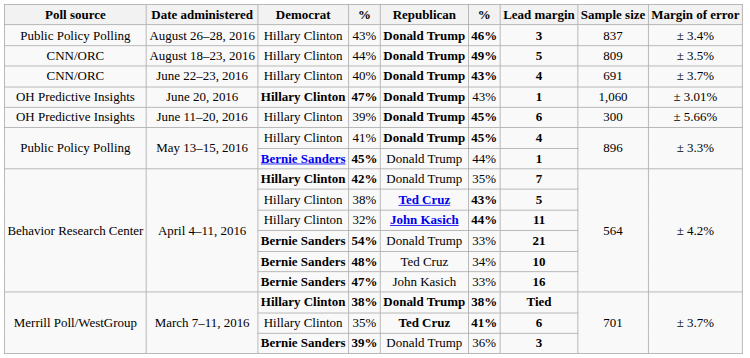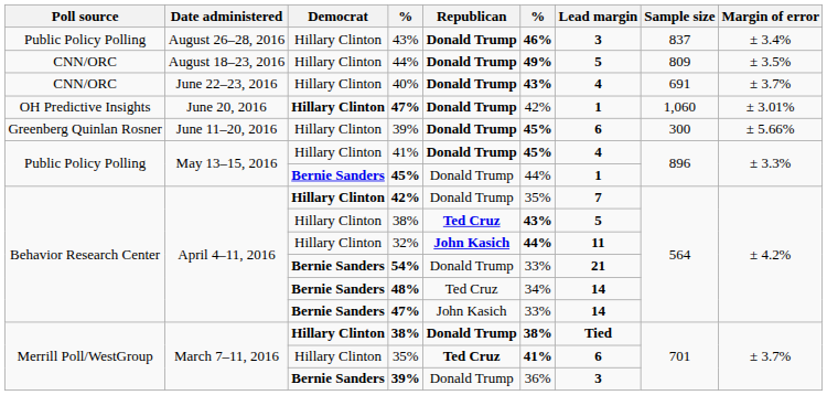 <table class="wikitable"  style="text-align:center;">
 <tr valign=bottom>
 <th>Poll source</th>
 <th>Date administered</th>
 <th>Democrat</th>
 <th>%</th>
 <th>Republican</th>
 <th>%</th>
 <th>Lead margin</th>
 <th>Sample size</th>
 <th>Margin of error</th>
 </tr>
 <tr>
 <td>Public Policy Polling</td>
 <td>August 26–28, 2016</td>
 <td>Hillary Clinton</td>
 <td align=center>43%</td>
 <td><strong>Donald Trump</strong></td>
 <td><strong>46%</strong></td>
 <td><strong>3</strong></td>
 <td>837</td>
 <td>± 3.4%</td>
 </tr>
 <tr>
 <td>CNN/ORC</td>
 <td>August 18–23, 2016</td>
 <td>Hillary Clinton</td>
 <td align=center>44%</td>
 <td><strong>Donald Trump</strong></td>
 <td><strong>49%</strong></td>
 <td><strong>5</strong></td>
 <td>809</td>
 <td>± 3.5%</td>
 </tr>
 <tr>
 <td>CNN/ORC</td>
 <td>June 22–23, 2016</td>
 <td>Hillary Clinton</td>
 <td align=center>40%</td>
 <td><strong>Donald Trump</strong></td>
 <td><strong>43%</strong></td>
 <td><strong>4</strong></td>
 <td>691</td>
 <td>± 3.7%</td>
 </tr>
 <tr>
 <td>OH Predictive Insights</td>
 <td>June 20, 2016</td>
 <td><strong>Hillary Clinton</strong></td>
 <td><strong>47%</strong></td>
 <td><strong>Donald Trump</strong></td>
-<td>43%</td>
+<td>42%</td>
 <td><strong>1</strong></td>
 <td>1,060</td>
 <td>± 3.01%</td>
 </tr>
 <tr>
-<td>OH Predictive Insights</td>
+<td>Greenberg Quinlan Rosner</td>
 <td>June 11–20, 2016</td>
 <td>Hillary Clinton</td>
 <td align=center>39%</td>
 <td><strong>Donald Trump</strong></td>
 <td><strong>45%</strong></td>
 <td><strong>6</strong></td>
 <td>300</td>
 <td>± 5.66%</td>
 </tr>
 <tr>
 <td rowspan=2>Public Policy Polling</td>
 <td rowspan=2>May 13–15, 2016</td>
 <td>Hillary Clinton</td>
 <td align=center>41%</td>
 <td><strong>Donald Trump</strong></td>
 <td><strong>45%</strong></td>
 <td><strong>4</strong></td>
 <td rowspan=2>896</td>
 <td rowspan=2>± 3.3%</td>
 </tr>
 <tr>
 <td><strong><a href='#'>Bernie Sanders</a></strong></td>
 <td><strong>45%</strong></td>
 <td>Donald Trump</td>
 <td align=center>44%</td>
 <td><strong>1</strong></td>
 </tr>
 <tr>
 <td rowspan=6>Behavior Research Center</td>
 <td rowspan=6>April 4–11, 2016</td>
 <td><strong>Hillary Clinton</strong></td>
 <td><strong>42%</strong></td>
 <td>Donald Trump</td>
 <td>35%</td>
 <td><strong>7</strong></td>
 <td rowspan=6>564</td>
 <td rowspan=6>± 4.2%</td>
 </tr>
 <tr>
 <td>Hillary Clinton</td>
 <td>38%</td>
 <td><strong><a href='#'>Ted Cruz</a></strong></td>
 <td><strong>43%</strong></td>
 <td><strong>5</strong></td>
 </tr>
 <tr>
 <td>Hillary Clinton</td>
 <td>32%</td>
 <td><strong><a href='#'>John Kasich</a></strong></td>
 <td><strong>44%</strong></td>
 <td><strong>11</strong></td>
 </tr>
 <tr>
 <td><strong>Bernie Sanders</strong></td>
 <td><strong>54%</strong></td>
 <td>Donald Trump</td>
 <td>33%</td>
 <td><strong>21</strong></td>
 </tr>
 <tr>
 <td><strong>Bernie Sanders</strong></td>
 <td><strong>48%</strong></td>
 <td>Ted Cruz</td>
 <td>34%</td>
-<td><strong>10</strong></td>
+<td><strong>14</strong></td>
 </tr>
 <tr>
 <td><strong>Bernie Sanders</strong></td>
 <td><strong>47%</strong></td>
 <td>John Kasich</td>
 <td>33%</td>
-<td><strong>16</strong></td>
+<td><strong>14</strong></td>
 </tr>
 <tr>
 <td rowspan=3>Merrill Poll/WestGroup</td>
 <td rowspan=3>March 7–11, 2016</td>
 <td><strong>Hillary Clinton</strong></td>
 <td><strong>38%</strong></td>
 <td><strong>Donald Trump</strong></td>
 <td><strong>38%</strong></td>
 <td style="text-align:center;"><strong>Tied</strong></td>
 <td rowspan=3>701</td>
 <td rowspan=3>± 3.7%</td>
 </tr>
 <tr>
 <td>Hillary Clinton</td>
 <td>35%</td>
 <td><strong>Ted Cruz</strong></td>
 <td><strong>41%</strong></td>
 <td><strong>6</strong></td>
 </tr>
 <tr>
 <td><strong>Bernie Sanders</strong></td>
 <td><strong>39%</strong></td>
 <td>Donald Trump</td>
 <td>36%</td>
 <td><strong>3</strong></td>
 </tr>
 </table>
